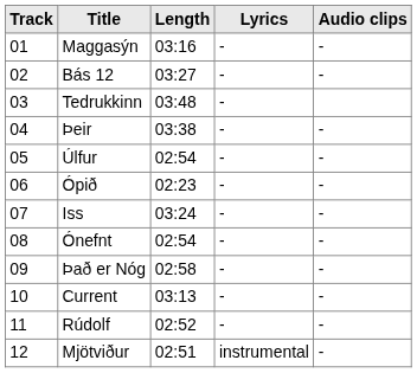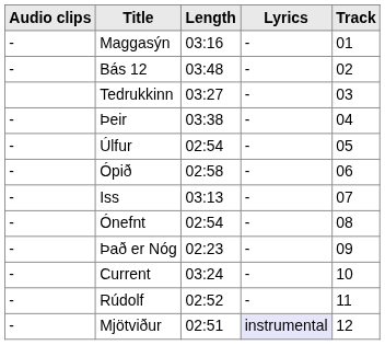 <table class="toccolours" border="1" cellpadding="4" style="border-collapse:collapse">
 <tr style="background-color:#e9e9e9" |>
-<th>Track</th>
+<th>Audio clips</th>
 <th>Title</th>
 <th>Length</th>
 <th>Lyrics</th>
-<th>Audio clips</th>
+<th>Track</th>
 </tr>
 <tr>
-<td>01</td>
+<td>-</td>
 <td>Maggasýn</td>
 <td>03:16</td>
 <td>-</td>
-<td>-</td>
+<td>01</td>
 </tr>
 <tr>
+<td>-</td>
+<td>Bás 12</td>
+<td>03:48</td>
+<td>-</td>
 <td>02</td>
-<td>Bás 12</td>
+</tr>
+<tr>
+<td></td>
+<td>Tedrukkinn</td>
 <td>03:27</td>
 <td>-</td>
-<td>-</td>
+<td>03</td>
 </tr>
 <tr>
-<td>03</td>
-<td>Tedrukkinn</td>
-<td>03:48</td>
 <td>-</td>
-<td></td>
-</tr>
-<tr>
-<td>04</td>
 <td>Þeir</td>
 <td>03:38</td>
 <td>-</td>
-<td>-</td>
+<td>04</td>
 </tr>
 <tr>
-<td>05</td>
+<td>-</td>
 <td>Úlfur</td>
 <td>02:54</td>
 <td>-</td>
-<td>-</td>
+<td>05</td>
 </tr>
 <tr>
+<td>-</td>
+<td>Ópið</td>
+<td>02:58</td>
+<td>-</td>
 <td>06</td>
-<td>Ópið</td>
-<td>02:23</td>
-<td>-</td>
-<td>-</td>
 </tr>
 <tr>
+<td>-</td>
+<td>Iss</td>
+<td>03:13</td>
+<td>-</td>
 <td>07</td>
-<td>Iss</td>
-<td>03:24</td>
-<td>-</td>
-<td>-</td>
 </tr>
 <tr>
-<td>08</td>
+<td>-</td>
 <td>Ónefnt</td>
 <td>02:54</td>
 <td>-</td>
-<td>-</td>
+<td>08</td>
 </tr>
 <tr>
+<td>-</td>
+<td>Það er Nóg</td>
+<td>02:23</td>
+<td>-</td>
 <td>09</td>
-<td>Það er Nóg</td>
-<td>02:58</td>
-<td>-</td>
-<td>-</td>
 </tr>
 <tr>
+<td>-</td>
+<td>Current</td>
+<td>03:24</td>
+<td>-</td>
 <td>10</td>
-<td>Current</td>
-<td>03:13</td>
-<td>-</td>
-<td>-</td>
 </tr>
 <tr>
-<td>11</td>
+<td>-</td>
 <td>Rúdolf</td>
 <td>02:52</td>
 <td>-</td>
-<td>-</td>
+<td>11</td>
 </tr>
 <tr>
-<td>12</td>
+<td>-</td>
 <td>Mjötviður</td>
 <td>02:51</td>
-<td>instrumental</td>
-<td>-</td>
+<td style="background: lavender;">instrumental</td>
+<td>12</td>
 </tr>
 </table>
